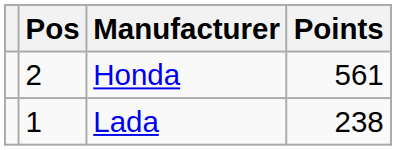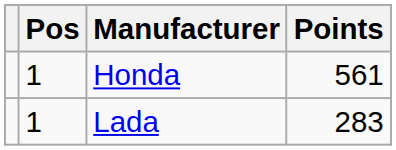 <table class="wikitable" style="font-size: 95%;">
 <tr>
 <th></th>
 <th>Pos</th>
 <th>Manufacturer</th>
 <th>Points</th>
 </tr>
 <tr>
 <td align="left"></td>
-<td>2</td>
+<td>1</td>
 <td> <a href='#'>Honda</a></td>
 <td align="right">561</td>
 </tr>
 <tr>
 <td align="left"></td>
 <td>1</td>
 <td> <a href='#'>Lada</a></td>
-<td align="right">238</td>
+<td align="right">283</td>
 </tr>
 </table>
